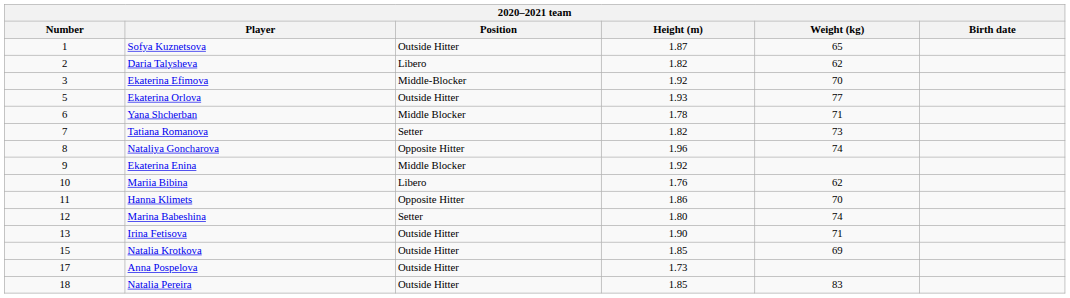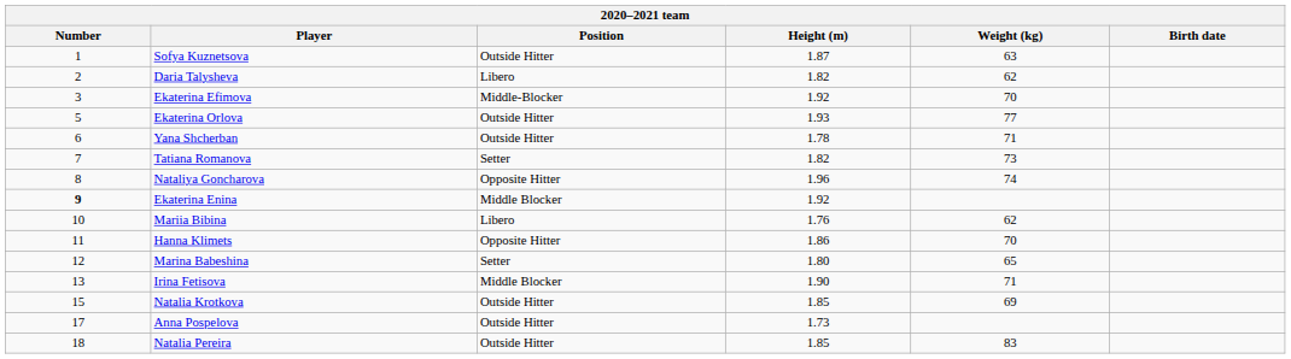 <table class="wikitable collapsible collapsed" style="width:100%;">
 <tr>
 <th colspan=6><strong>2020–2021 team</strong></th>
 </tr>
 <tr>
 <th>Number</th>
 <th>Player</th>
 <th>Position</th>
 <th>Height (m)</th>
 <th>Weight (kg)</th>
 <th>Birth date</th>
 </tr>
 <tr>
 <td align=center>1</td>
 <td> <a href='#'>Sofya Kuznetsova</a></td>
 <td>Outside Hitter</td>
 <td align=center>1.87</td>
-<td align=center>65</td>
+<td align=center>63</td>
 <td></td>
 </tr>
 <tr>
 <td align=center>2</td>
 <td> <a href='#'>Daria Talysheva</a></td>
 <td>Libero</td>
 <td align=center>1.82</td>
 <td align=center>62</td>
 <td></td>
 </tr>
 <tr>
 <td align=center>3</td>
 <td> <a href='#'>Ekaterina Efimova</a></td>
 <td>Middle-Blocker</td>
 <td align=center>1.92</td>
 <td align=center>70</td>
 <td></td>
 </tr>
 <tr>
 <td align=center>5</td>
 <td> <a href='#'>Ekaterina Orlova</a></td>
 <td>Outside Hitter</td>
 <td align=center>1.93</td>
 <td align=center>77</td>
 <td></td>
 </tr>
 <tr>
 <td align=center>6</td>
 <td> <a href='#'>Yana Shcherban</a></td>
-<td>Middle Blocker</td>
+<td>Outside Hitter</td>
 <td align=center>1.78</td>
 <td align=center>71</td>
 <td></td>
 </tr>
 <tr>
 <td align=center>7</td>
 <td> <a href='#'>Tatiana Romanova</a></td>
 <td>Setter</td>
 <td align=center>1.82</td>
 <td align=center>73</td>
 <td></td>
 </tr>
 <tr>
 <td align=center>8</td>
 <td> <a href='#'>Nataliya Goncharova</a></td>
 <td>Opposite Hitter</td>
 <td align=center>1.96</td>
 <td align=center>74</td>
 <td></td>
 </tr>
 <tr>
-<td align=center>9</td>
+<td align=center><strong>9</strong></td>
 <td> <a href='#'>Ekaterina Enina</a></td>
 <td>Middle Blocker</td>
 <td align=center>1.92</td>
 <td align=center></td>
 <td></td>
 </tr>
 <tr>
 <td align=center>10</td>
 <td> <a href='#'>Mariia Bibina</a></td>
 <td>Libero</td>
 <td align=center>1.76</td>
 <td align=center>62</td>
 <td></td>
 </tr>
 <tr>
 <td align=center>11</td>
 <td> <a href='#'>Hanna Klimets</a></td>
 <td>Opposite Hitter</td>
 <td align=center>1.86</td>
 <td align=center>70</td>
 <td></td>
 </tr>
 <tr>
 <td align=center>12</td>
 <td> <a href='#'>Marina Babeshina</a></td>
 <td>Setter</td>
 <td align=center>1.80</td>
-<td align=center>74</td>
+<td align=center>65</td>
 <td></td>
 </tr>
 <tr>
 <td align=center>13</td>
 <td> <a href='#'>Irina Fetisova</a></td>
-<td>Outside Hitter</td>
+<td>Middle Blocker</td>
 <td align=center>1.90</td>
 <td align=center>71</td>
 <td></td>
 </tr>
 <tr>
 <td align=center>15</td>
 <td> <a href='#'>Natalia Krotkova</a></td>
 <td>Outside Hitter</td>
 <td align=center>1.85</td>
 <td align=center>69</td>
 <td></td>
 </tr>
 <tr>
 <td align=center>17</td>
 <td> <a href='#'>Anna Pospelova</a></td>
 <td>Outside Hitter</td>
 <td align=center>1.73</td>
 <td align=center></td>
 <td></td>
 </tr>
 <tr>
 <td align=center>18</td>
 <td> <a href='#'>Natalia Pereira</a></td>
 <td>Outside Hitter</td>
 <td align=center>1.85</td>
 <td align=center>83</td>
 <td></td>
 </tr>
 </table>
